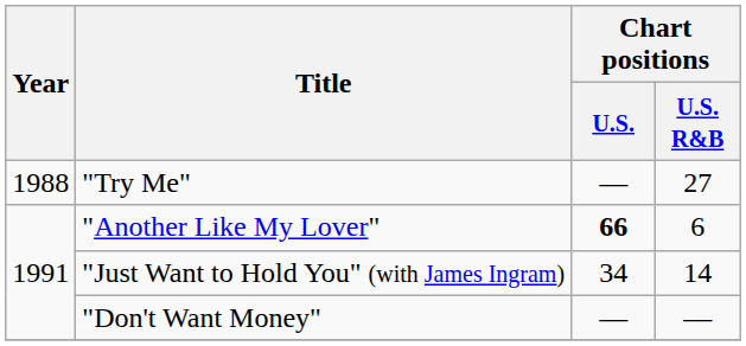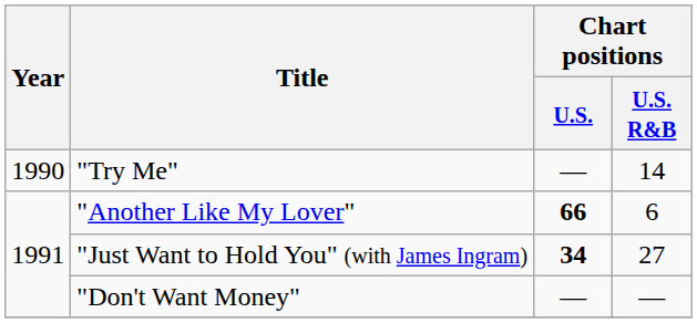 <table class="wikitable">
 <tr>
 <th rowspan="2">Year</th>
 <th rowspan="2">Title</th>
 <th colspan="2">Chart positions</th>
 </tr>
 <tr>
 <th width="40"><small><a href='#'>U.S.</a></small></th>
 <th width="40"><small><a href='#'>U.S.<br>R&B</a></small></th>
 </tr>
 <tr>
-<td align="center" valign="center">1988</td>
+<td align="center" valign="center">1990</td>
 <td align="left" valign="top">"Try Me"</td>
 <td align="center" valign="top">—</td>
-<td align="center" valign="top">27</td>
+<td align="center" valign="top">14</td>
 </tr>
 <tr>
 <td align="center" valign="center" rowspan="3">1991</td>
 <td align="left" valign="top">"<a href='#'>Another Like My Lover</a>"</td>
 <td align="center" valign="top"><strong>66</strong></td>
 <td align="center" valign="top">6</td>
 </tr>
 <tr>
 <td align="left" valign="top">"Just Want to Hold You" <small>(with <a href='#'>James Ingram</a>)</small></td>
-<td align="center" valign="top">34</td>
-<td align="center" valign="top">14</td>
+<td align="center" valign="top"><strong>34</strong></td>
+<td align="center" valign="top">27</td>
 </tr>
 <tr>
 <td align="left" valign="top">"Don't Want Money"</td>
 <td align="center" valign="top">—</td>
 <td align="center" valign="top">—</td>
 </tr>
 <tr>
 </tr>
 </table>
